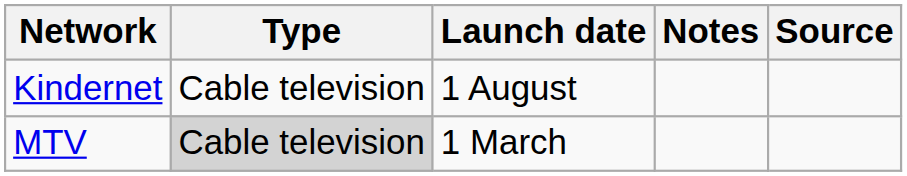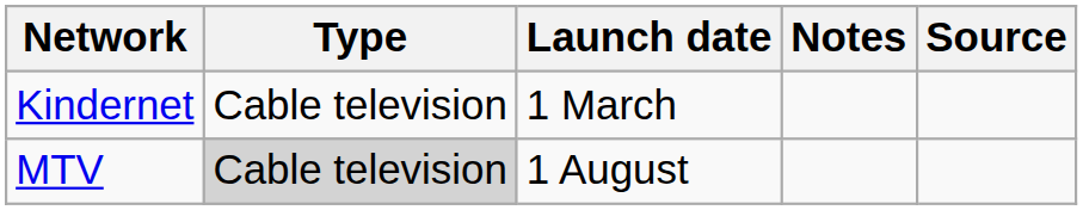 <table class="wikitable sortable">
 <tr>
 <th>Network</th>
 <th>Type</th>
 <th>Launch date</th>
 <th>Notes</th>
 <th>Source</th>
 </tr>
 <tr>
 <td><a href='#'>Kindernet</a></td>
 <td>Cable television</td>
-<td>1 August</td>
+<td>1 March</td>
 <td></td>
 <td></td>
 </tr>
 <tr>
 <td><a href='#'>MTV</a></td>
 <td style="background: lightgrey;">Cable television</td>
-<td>1 March</td>
+<td>1 August</td>
 <td></td>
 <td></td>
 </tr>
 </table>
